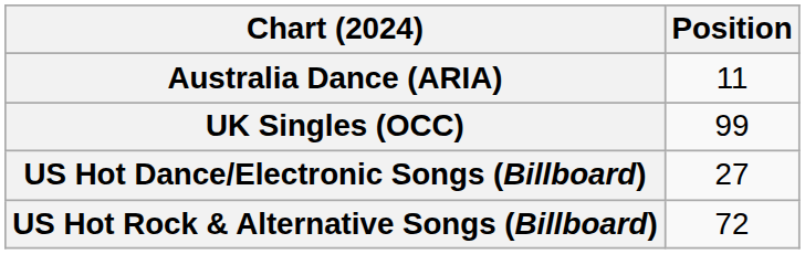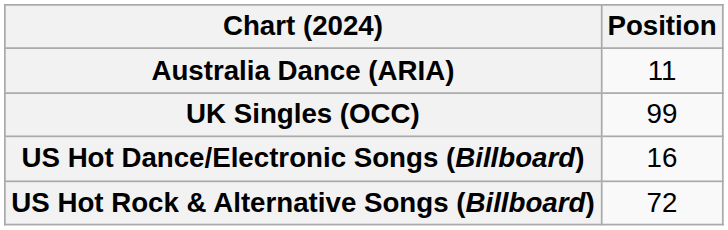 <table class="wikitable sortable plainrowheaders" style="text-align:center">
 <tr>
 <th scope="col">Chart (2024)</th>
 <th scope="col">Position</th>
 </tr>
 <tr>
 <th scope="row">Australia Dance (ARIA)</th>
 <td>11</td>
 </tr>
 <tr>
 <th scope="row">UK Singles (OCC)</th>
 <td>99</td>
 </tr>
 <tr>
 <th scope="row">US Hot Dance/Electronic Songs (<em>Billboard</em>)</th>
-<td>27</td>
+<td>16</td>
 </tr>
 <tr>
 <th scope="row">US Hot Rock & Alternative Songs (<em>Billboard</em>)</th>
 <td>72</td>
 </tr>
 </table>
